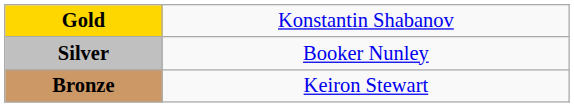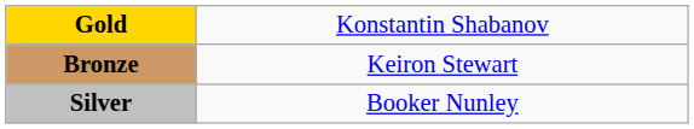 <table class="wikitable" style="text-align:center; " width="35%">
 <tr>
 <td bgcolor="gold"><strong>Gold</strong></td>
 <td><a href='#'>Konstantin Shabanov</a><br>  <small><em></em></small></td>
 </tr>
 <tr>
+<td bgcolor="CC9966"><strong>Bronze</strong></td>
+<td><a href='#'>Keiron Stewart</a><br>  <small><em></em></small></td>
+</tr>
+<tr>
 <td bgcolor="silver"><strong>Silver</strong></td>
 <td><a href='#'>Booker Nunley</a><br>  <small><em></em></small></td>
 </tr>
-<tr>
-<td bgcolor="CC9966"><strong>Bronze</strong></td>
-<td><a href='#'>Keiron Stewart</a><br>  <small><em></em></small></td>
-</tr>
 </table>
